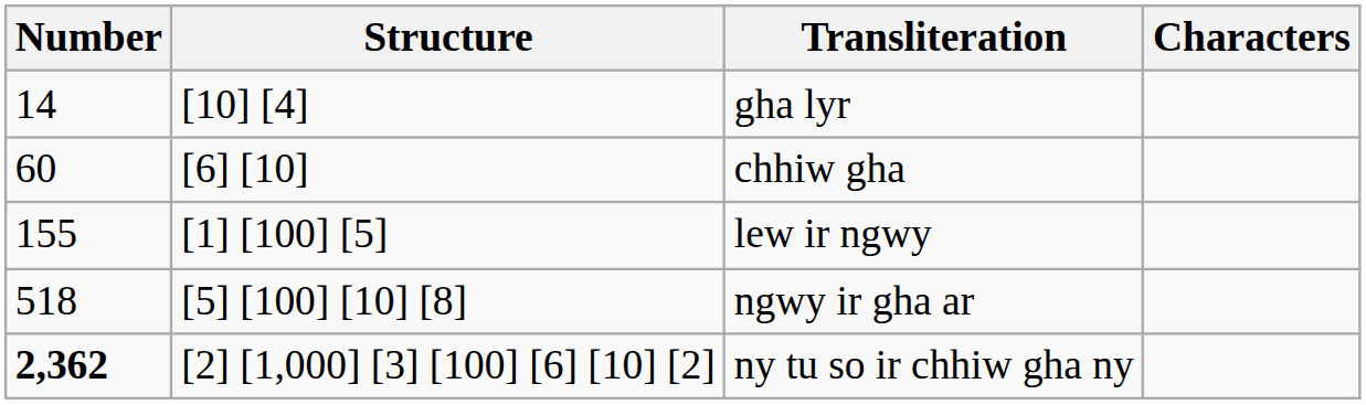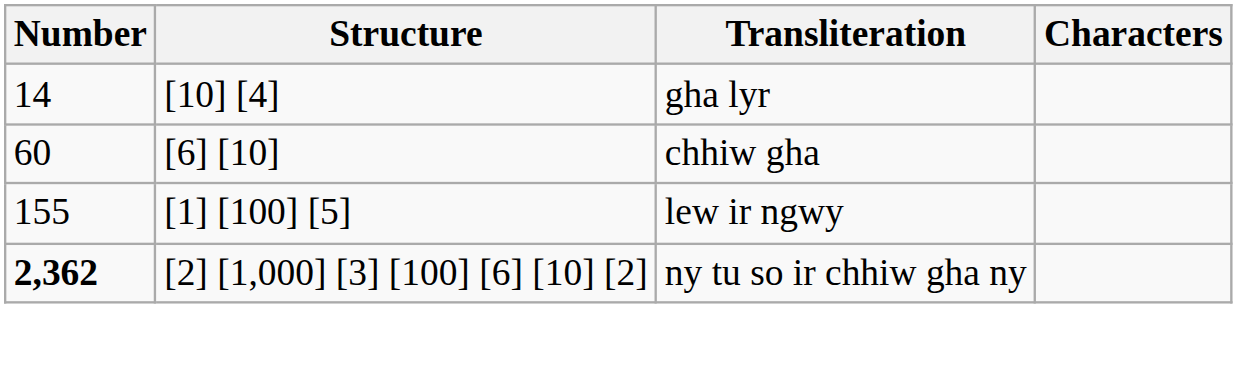 <table class="wikitable">
 <tr>
 <th>Number</th>
 <th>Structure</th>
 <th>Transliteration</th>
 <th>Characters</th>
 </tr>
 <tr>
 <td>14</td>
 <td>[10] [4]</td>
 <td>gha lyr</td>
 <td></td>
 </tr>
 <tr>
 <td>60</td>
 <td>[6] [10]</td>
 <td>chhiw gha</td>
 <td></td>
 </tr>
 <tr>
 <td>155</td>
 <td>[1] [100] [5]</td>
 <td>lew ir ngwy</td>
 <td></td>
 </tr>
 <tr>
-<td>518</td>
-<td>[5] [100] [10] [8]</td>
-<td>ngwy ir gha ar</td>
-<td></td>
-</tr>
-<tr>
 <td><strong>2,362</strong></td>
 <td>[2] [1,000] [3] [100] [6] [10] [2]</td>
 <td>ny tu so ir chhiw gha ny</td>
 <td></td>
 </tr>
 </table>
